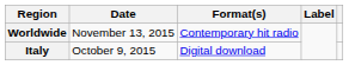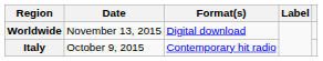 <table class="wikitable plainrowheaders">
 <tr>
 <th scope="col">Region</th>
 <th scope="col">Date</th>
 <th scope="col">Format(s)</th>
 <th scope="col">Label</th>
 <th scope="col"></th>
 </tr>
 <tr>
 <th scope="row">Worldwide</th>
 <td>November 13, 2015</td>
-<td><a href='#'>Contemporary hit radio</a></td>
+<td><a href='#'>Digital download</a></td>
 <td rowspan="2"></td>
 <td></td>
 </tr>
 <tr>
 <th scope="row">Italy</th>
 <td>October 9, 2015</td>
-<td><a href='#'>Digital download</a></td>
+<td><a href='#'>Contemporary hit radio</a></td>
 <td></td>
 </tr>
 </table>
